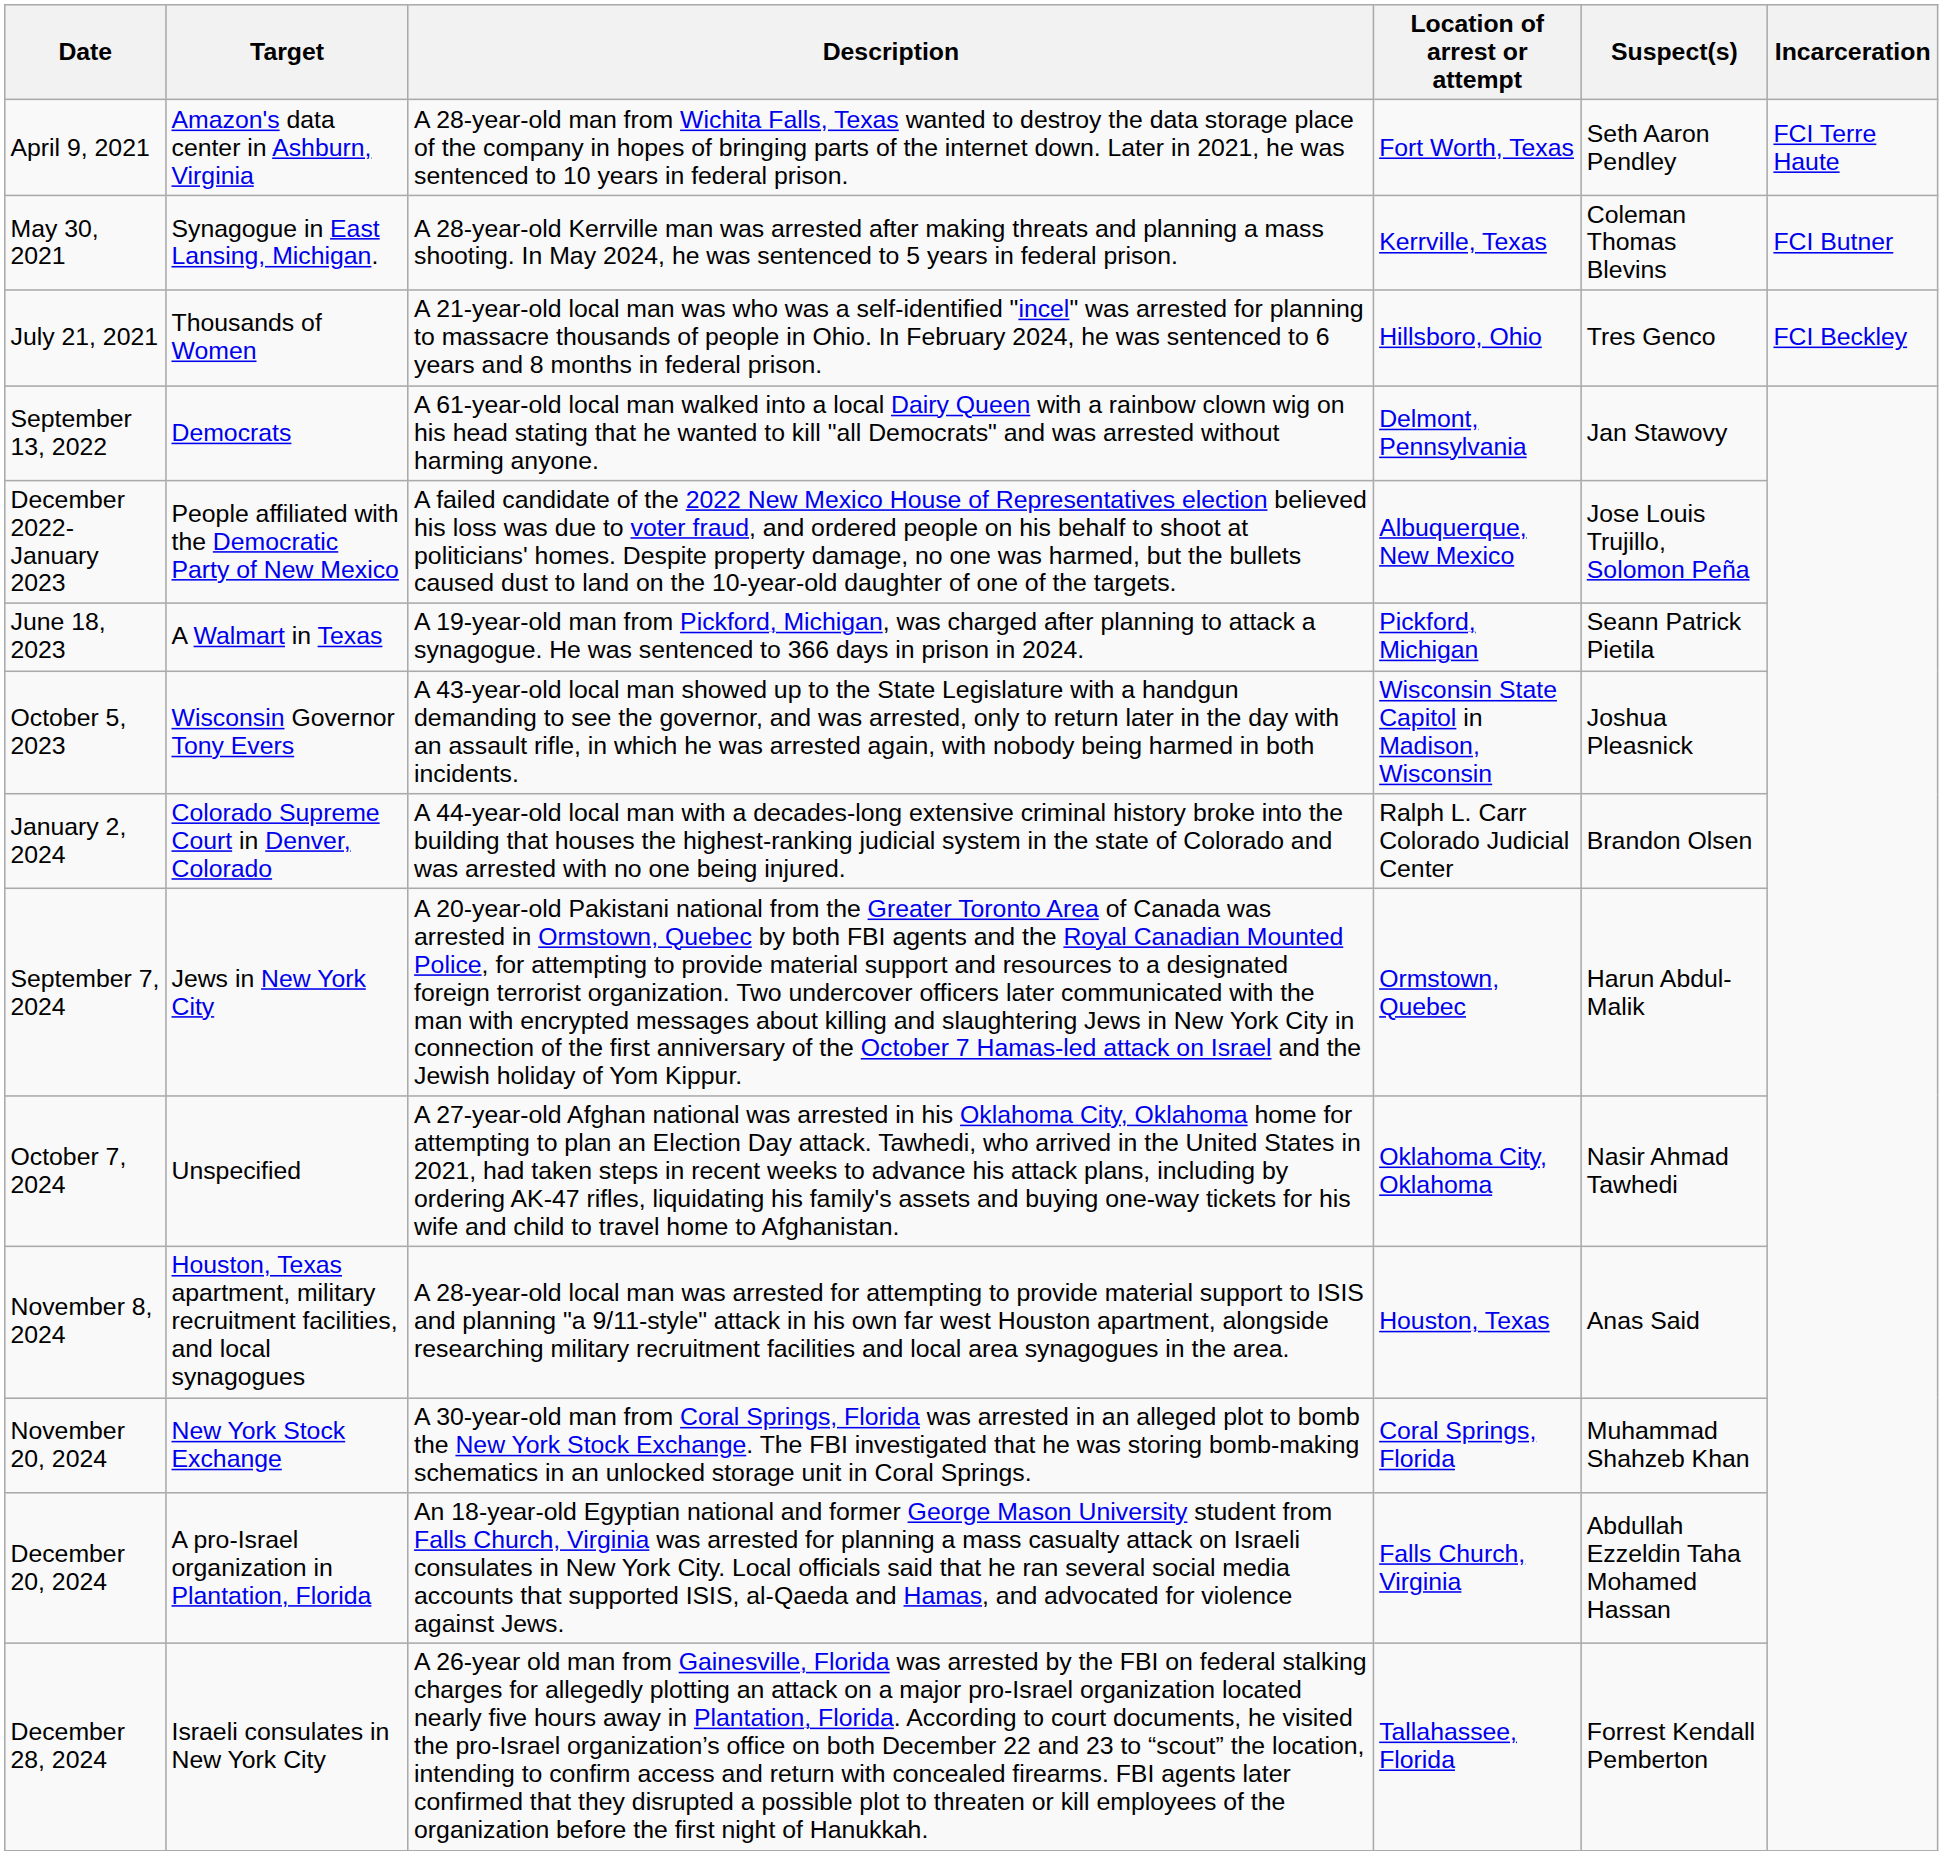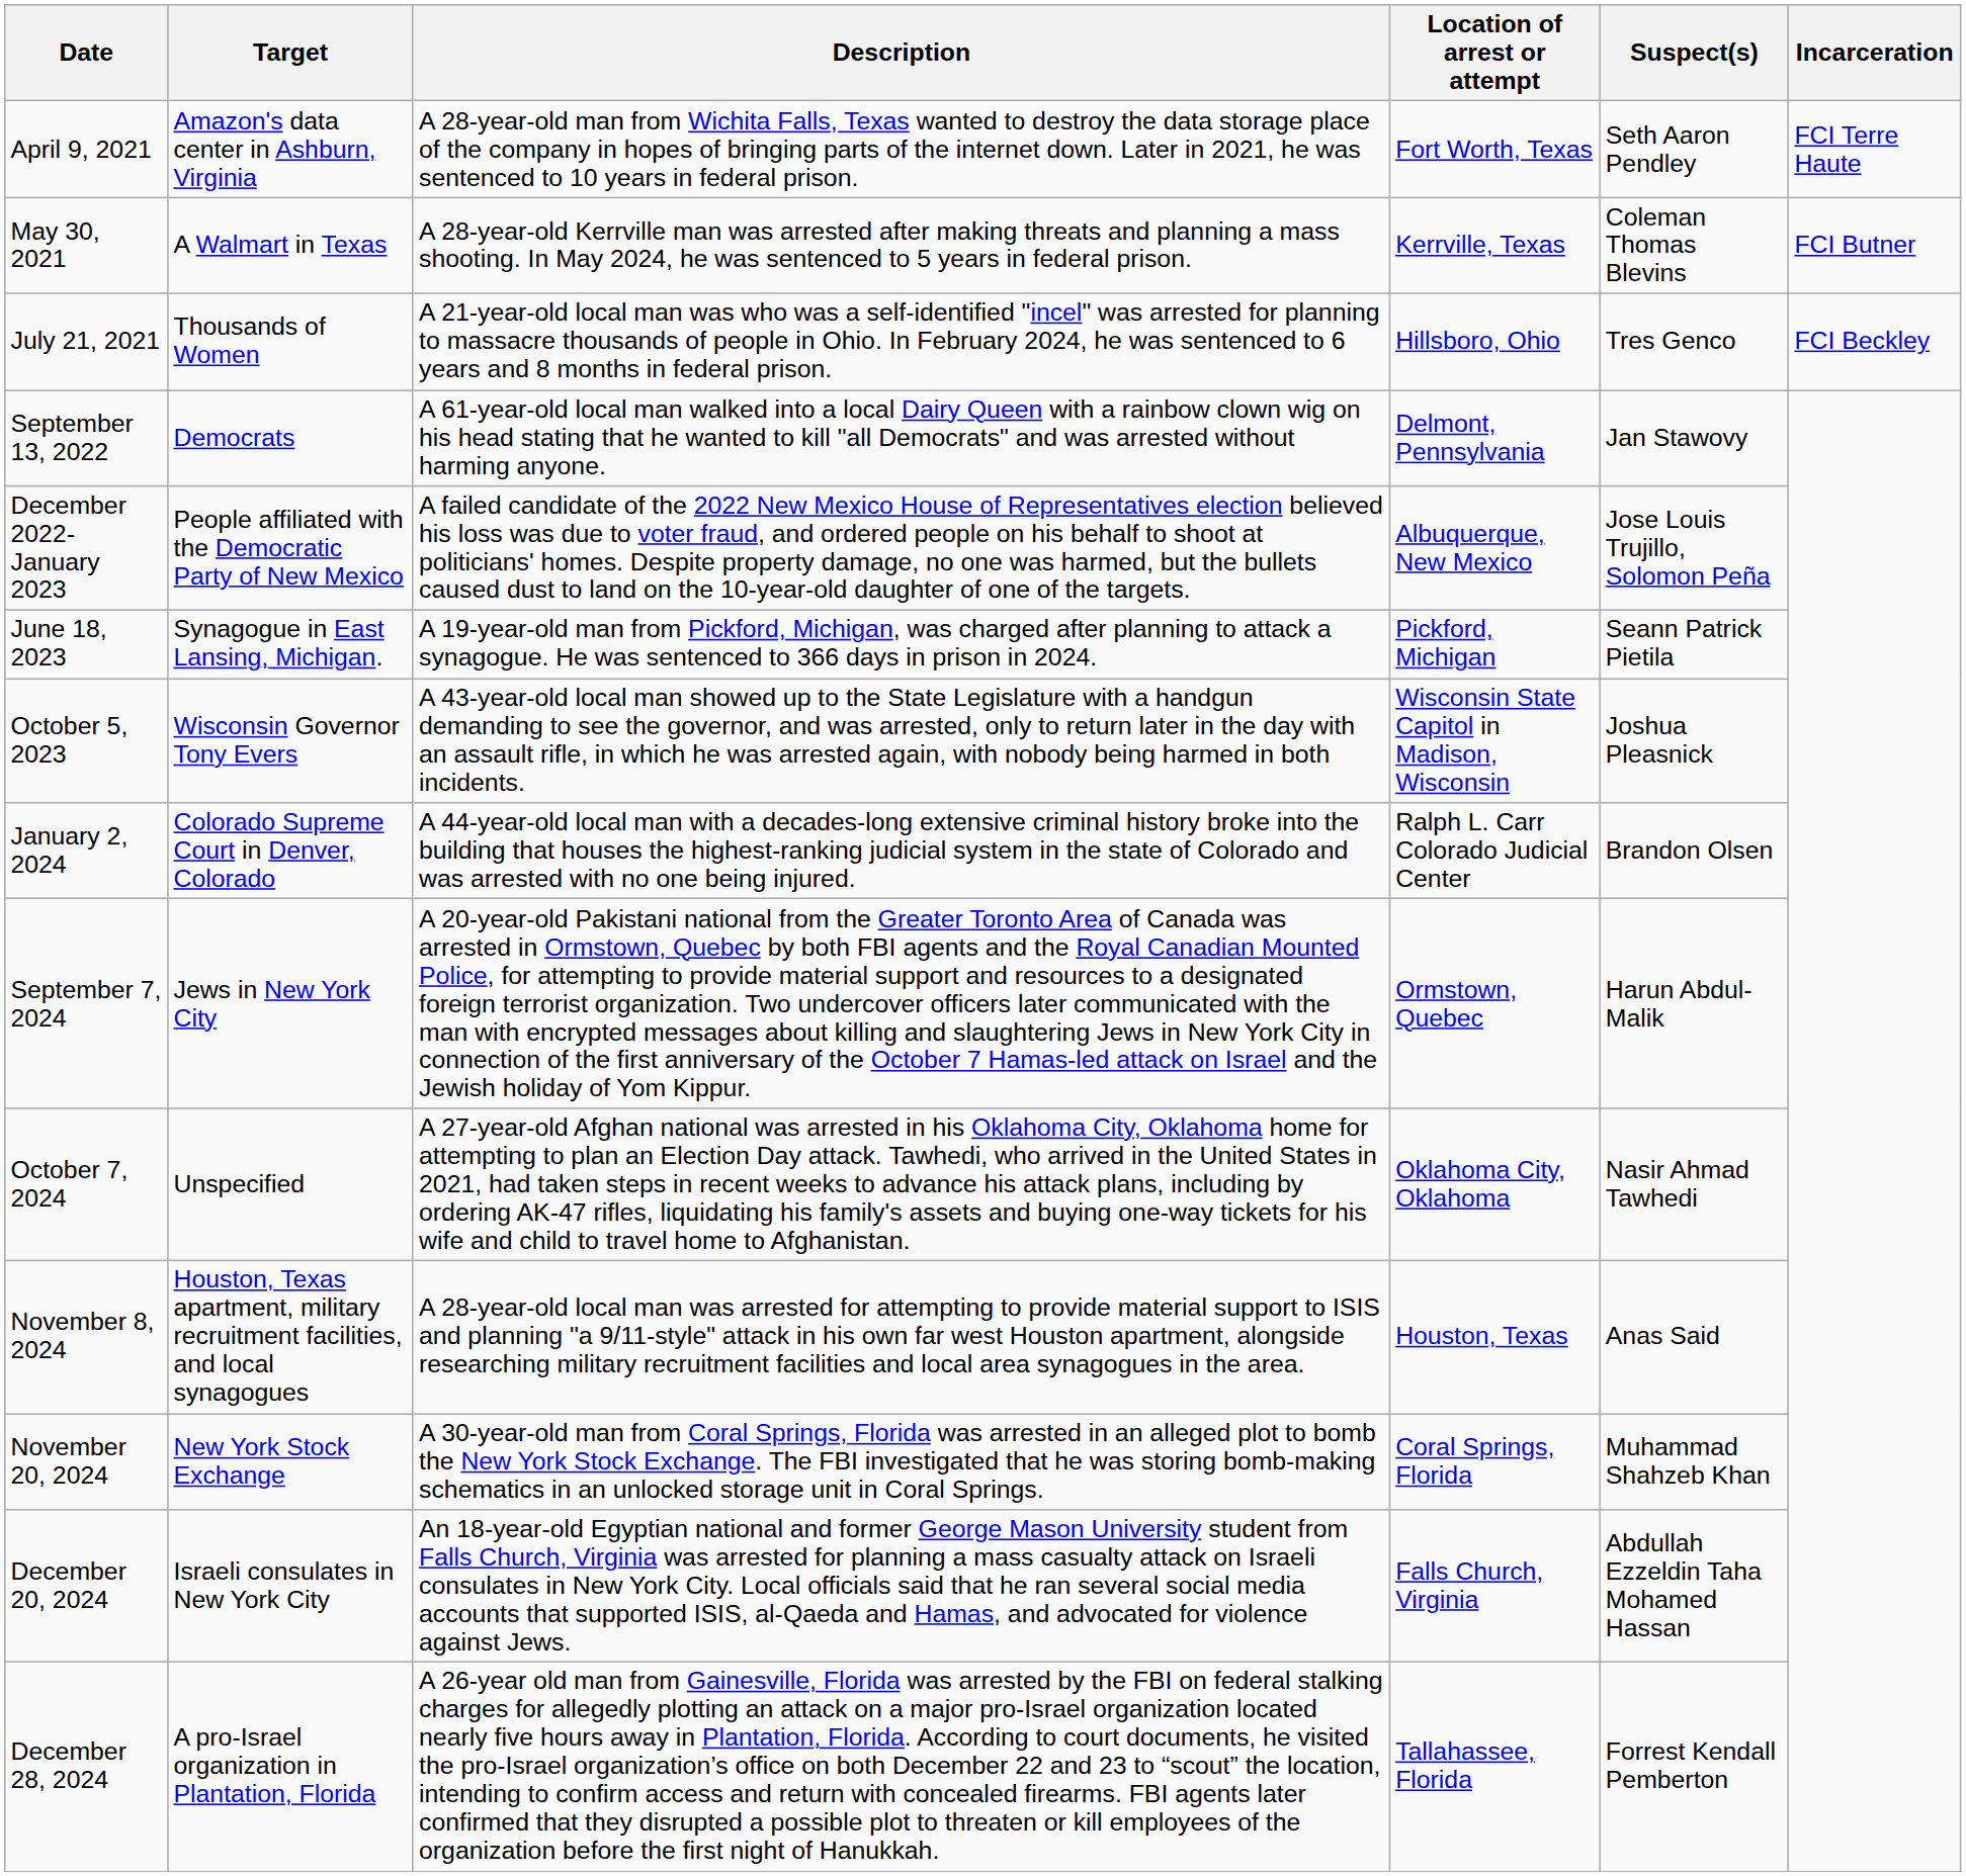 <table class="wikitable">
 <tr>
 <th>Date</th>
 <th>Target</th>
 <th>Description</th>
 <th>Location of arrest or attempt</th>
 <th>Suspect(s)</th>
 <th>Incarceration</th>
 </tr>
 <tr>
 <td>April 9, 2021</td>
 <td><a href='#'>Amazon's</a> data center in <a href='#'>Ashburn, Virginia</a></td>
 <td>A 28-year-old man from <a href='#'>Wichita Falls, Texas</a> wanted to destroy the data storage place of the company in hopes of bringing parts of the internet down. Later in 2021, he was sentenced to 10 years in federal prison.</td>
 <td><a href='#'>Fort Worth, Texas</a></td>
 <td>Seth Aaron Pendley</td>
 <td><a href='#'>FCI Terre Haute</a></td>
 </tr>
 <tr>
 <td>May 30, 2021</td>
-<td>Synagogue in <a href='#'>East Lansing, Michigan</a>.</td>
+<td>A <a href='#'>Walmart</a> in <a href='#'>Texas</a></td>
 <td>A 28-year-old Kerrville man was arrested after making threats and planning a mass shooting. In May 2024, he was sentenced to 5 years in federal prison.</td>
 <td><a href='#'>Kerrville, Texas</a></td>
 <td>Coleman Thomas Blevins</td>
 <td><a href='#'>FCI Butner</a></td>
 </tr>
 <tr>
 <td>July 21, 2021</td>
 <td>Thousands of <a href='#'>Women</a></td>
 <td>A 21-year-old local man was who was a self-identified "<a href='#'>incel</a>" was arrested for planning to massacre thousands of people in Ohio. In February 2024, he was sentenced to 6 years and 8 months in federal prison.</td>
 <td><a href='#'>Hillsboro, Ohio</a></td>
 <td>Tres Genco</td>
 <td><a href='#'>FCI Beckley</a></td>
 </tr>
 <tr>
 <td>September 13, 2022</td>
 <td><a href='#'>Democrats</a></td>
 <td>A 61-year-old local man walked into a local <a href='#'>Dairy Queen</a> with a rainbow clown wig on his head stating that he wanted to kill "all Democrats" and was arrested without harming anyone.</td>
 <td><a href='#'>Delmont, Pennsylvania</a></td>
 <td>Jan Stawovy</td>
 </tr>
 <tr>
 <td>December 2022-January 2023</td>
 <td>People affiliated with the <a href='#'>Democratic Party of New Mexico</a></td>
 <td>A failed candidate of the <a href='#'>2022 New Mexico House of Representatives election</a> believed his loss was due to <a href='#'>voter fraud</a>, and ordered people on his behalf to shoot at politicians' homes. Despite property damage, no one was harmed, but the bullets caused dust to land on the 10-year-old daughter of one of the targets.</td>
 <td><a href='#'>Albuquerque, New Mexico</a></td>
 <td>Jose Louis Trujillo, <a href='#'>Solomon Peña</a></td>
 </tr>
 <tr>
 <td>June 18, 2023</td>
-<td>A <a href='#'>Walmart</a> in <a href='#'>Texas</a></td>
+<td>Synagogue in <a href='#'>East Lansing, Michigan</a>.</td>
 <td>A 19-year-old man from <a href='#'>Pickford, Michigan</a>, was charged after planning to attack a synagogue. He was sentenced to 366 days in prison in 2024.</td>
 <td><a href='#'>Pickford, Michigan</a></td>
 <td>Seann Patrick Pietila</td>
 </tr>
 <tr>
 <td>October 5, 2023</td>
 <td><a href='#'>Wisconsin</a> Governor <a href='#'>Tony Evers</a></td>
 <td>A 43-year-old local man showed up to the State Legislature with a handgun demanding to see the governor, and was arrested, only to return later in the day with an assault rifle, in which he was arrested again, with nobody being harmed in both incidents.</td>
 <td><a href='#'>Wisconsin State Capitol</a> in <a href='#'>Madison, Wisconsin</a></td>
 <td>Joshua Pleasnick</td>
 </tr>
 <tr>
 <td>January 2, 2024</td>
 <td><a href='#'>Colorado Supreme Court</a> in <a href='#'>Denver, Colorado</a></td>
 <td>A 44-year-old local man with a decades-long extensive criminal history broke into the building that houses the highest-ranking judicial system in the state of Colorado and was arrested with no one being injured.</td>
 <td>Ralph L. Carr Colorado Judicial Center</td>
 <td>Brandon Olsen</td>
 </tr>
 <tr>
 <td>September 7, 2024</td>
 <td>Jews in <a href='#'>New York City</a></td>
 <td>A 20-year-old Pakistani national from the <a href='#'>Greater Toronto Area</a> of Canada was arrested in <a href='#'>Ormstown, Quebec</a> by both FBI agents and the <a href='#'>Royal Canadian Mounted Police</a>, for attempting to provide material support and resources to a designated foreign terrorist organization. Two undercover officers later communicated with the man with encrypted messages about killing and slaughtering Jews in New York City in connection of the first anniversary of the <a href='#'>October 7 Hamas-led attack on Israel</a> and the Jewish holiday of Yom Kippur.</td>
 <td><a href='#'>Ormstown, Quebec</a></td>
 <td>Harun Abdul-Malik</td>
 </tr>
 <tr>
 <td>October 7, 2024</td>
 <td>Unspecified</td>
 <td>A 27-year-old Afghan national was arrested in his <a href='#'>Oklahoma City, Oklahoma</a> home for attempting to plan an Election Day attack. Tawhedi, who arrived in the United States in 2021, had taken steps in recent weeks to advance his attack plans, including by ordering AK-47 rifles, liquidating his family's assets and buying one-way tickets for his wife and child to travel home to Afghanistan.</td>
 <td><a href='#'>Oklahoma City, Oklahoma</a></td>
 <td>Nasir Ahmad Tawhedi</td>
 </tr>
 <tr>
 <td>November 8, 2024</td>
 <td><a href='#'>Houston, Texas</a> apartment, military recruitment facilities, and local synagogues</td>
 <td>A 28-year-old local man was arrested for attempting to provide material support to ISIS and planning "a 9/11-style" attack in his own far west Houston apartment, alongside researching military recruitment facilities and local area synagogues in the area.</td>
 <td><a href='#'>Houston, Texas</a></td>
 <td>Anas Said</td>
 </tr>
 <tr>
 <td>November 20, 2024</td>
 <td><a href='#'>New York Stock Exchange</a></td>
 <td>A 30-year-old man from <a href='#'>Coral Springs, Florida</a> was arrested in an alleged plot to bomb the <a href='#'>New York Stock Exchange</a>. The FBI investigated that he was storing bomb-making schematics in an unlocked storage unit in Coral Springs.</td>
 <td><a href='#'>Coral Springs, Florida</a></td>
 <td>Muhammad Shahzeb Khan</td>
 </tr>
 <tr>
 <td>December 20, 2024</td>
-<td>A pro-Israel organization in <a href='#'>Plantation, Florida</a></td>
+<td>Israeli consulates in New York City</td>
 <td>An 18-year-old Egyptian national and former <a href='#'>George Mason University</a> student from <a href='#'>Falls Church, Virginia</a> was arrested for planning a mass casualty attack on Israeli consulates in New York City. Local officials said that he ran several social media accounts that supported ISIS, al-Qaeda and <a href='#'>Hamas</a>, and advocated for violence against Jews.</td>
 <td><a href='#'>Falls Church, Virginia</a></td>
 <td>Abdullah Ezzeldin Taha Mohamed Hassan</td>
 </tr>
 <tr>
 <td>December 28, 2024</td>
-<td>Israeli consulates in New York City</td>
+<td>A pro-Israel organization in <a href='#'>Plantation, Florida</a></td>
 <td>A 26-year old man from <a href='#'>Gainesville, Florida</a> was arrested by the FBI on federal stalking charges for allegedly plotting an attack on a major pro-Israel organization located nearly five hours away in <a href='#'>Plantation, Florida</a>. According to court documents, he visited the pro-Israel organization’s office on both December 22 and 23 to “scout” the location, intending to confirm access and return with concealed firearms. FBI agents later confirmed that they disrupted a possible plot to threaten or kill employees of the organization before the first night of Hanukkah.</td>
 <td><a href='#'>Tallahassee, Florida</a></td>
 <td>Forrest Kendall Pemberton</td>
 </tr>
 <tr>
 </tr>
 </table>
